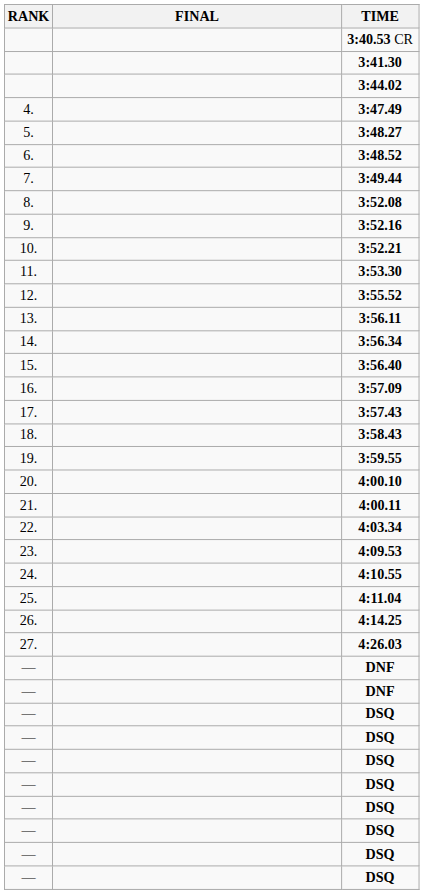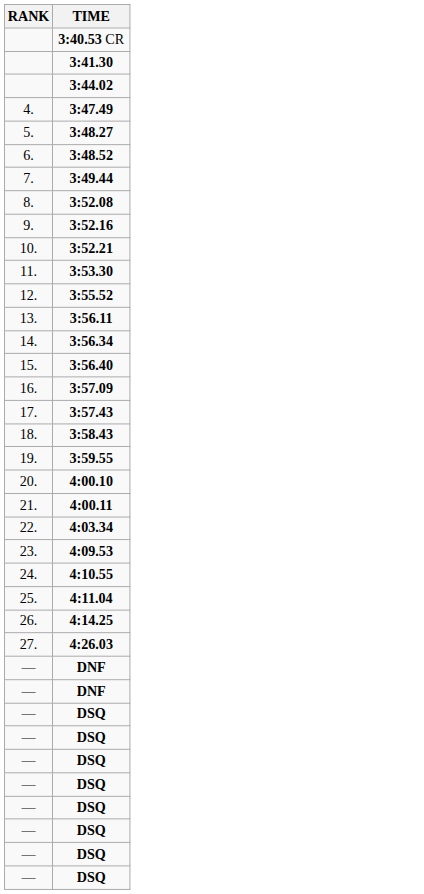 <table class="wikitable" style="border-collapse: collapse; font-size: 90%;">
 <tr>
 <th>RANK</th>
-<th style="width: 20em">FINAL</th>
 <th style="width: 5em">TIME</th>
 </tr>
 <tr>
 <td align="center"></td>
-<td></td>
 <td align="center"><strong>3:40.53</strong> CR</td>
 </tr>
 <tr>
 <td align="center"></td>
-<td></td>
 <td align="center"><strong>3:41.30</strong></td>
 </tr>
 <tr>
 <td align="center"></td>
-<td></td>
 <td align="center"><strong>3:44.02</strong></td>
 </tr>
 <tr>
 <td align="center">4.</td>
-<td></td>
 <td align="center"><strong>3:47.49</strong></td>
 </tr>
 <tr>
 <td align="center">5.</td>
-<td></td>
 <td align="center"><strong>3:48.27</strong></td>
 </tr>
 <tr>
 <td align="center">6.</td>
-<td></td>
 <td align="center"><strong>3:48.52</strong></td>
 </tr>
 <tr>
 <td align="center">7.</td>
-<td></td>
 <td align="center"><strong>3:49.44</strong></td>
 </tr>
 <tr>
 <td align="center">8.</td>
-<td></td>
 <td align="center"><strong>3:52.08</strong></td>
 </tr>
 <tr>
 <td align="center">9.</td>
-<td></td>
 <td align="center"><strong>3:52.16</strong></td>
 </tr>
 <tr>
 <td align="center">10.</td>
-<td></td>
 <td align="center"><strong>3:52.21</strong></td>
 </tr>
 <tr>
 <td align="center">11.</td>
-<td></td>
 <td align="center"><strong>3:53.30</strong></td>
 </tr>
 <tr>
 <td align="center">12.</td>
-<td></td>
 <td align="center"><strong>3:55.52</strong></td>
 </tr>
 <tr>
 <td align="center">13.</td>
-<td></td>
 <td align="center"><strong>3:56.11</strong></td>
 </tr>
 <tr>
 <td align="center">14.</td>
-<td></td>
 <td align="center"><strong>3:56.34</strong></td>
 </tr>
 <tr>
 <td align="center">15.</td>
-<td></td>
 <td align="center"><strong>3:56.40</strong></td>
 </tr>
 <tr>
 <td align="center">16.</td>
-<td></td>
 <td align="center"><strong>3:57.09</strong></td>
 </tr>
 <tr>
 <td align="center">17.</td>
-<td></td>
 <td align="center"><strong>3:57.43</strong></td>
 </tr>
 <tr>
 <td align="center">18.</td>
-<td></td>
 <td align="center"><strong>3:58.43</strong></td>
 </tr>
 <tr>
 <td align="center">19.</td>
-<td></td>
 <td align="center"><strong>3:59.55</strong></td>
 </tr>
 <tr>
 <td align="center">20.</td>
-<td></td>
 <td align="center"><strong>4:00.10</strong></td>
 </tr>
 <tr>
 <td align="center">21.</td>
-<td></td>
 <td align="center"><strong>4:00.11</strong></td>
 </tr>
 <tr>
 <td align="center">22.</td>
-<td></td>
 <td align="center"><strong>4:03.34</strong></td>
 </tr>
 <tr>
 <td align="center">23.</td>
-<td></td>
 <td align="center"><strong>4:09.53</strong></td>
 </tr>
 <tr>
 <td align="center">24.</td>
-<td></td>
 <td align="center"><strong>4:10.55</strong></td>
 </tr>
 <tr>
 <td align="center">25.</td>
-<td></td>
 <td align="center"><strong>4:11.04</strong></td>
 </tr>
 <tr>
 <td align="center">26.</td>
-<td></td>
 <td align="center"><strong>4:14.25</strong></td>
 </tr>
 <tr>
 <td align="center">27.</td>
-<td></td>
 <td align="center"><strong>4:26.03</strong></td>
 </tr>
 <tr>
 <td align="center">—</td>
-<td></td>
 <td align="center"><strong>DNF</strong></td>
 </tr>
 <tr>
 <td align="center">—</td>
-<td></td>
 <td align="center"><strong>DNF</strong></td>
 </tr>
 <tr>
 <td align="center">—</td>
-<td></td>
 <td align="center"><strong>DSQ</strong></td>
 </tr>
 <tr>
 <td align="center">—</td>
-<td></td>
 <td align="center"><strong>DSQ</strong></td>
 </tr>
 <tr>
 <td align="center">—</td>
-<td></td>
 <td align="center"><strong>DSQ</strong></td>
 </tr>
 <tr>
 <td align="center">—</td>
-<td></td>
 <td align="center"><strong>DSQ</strong></td>
 </tr>
 <tr>
 <td align="center">—</td>
-<td></td>
 <td align="center"><strong>DSQ</strong></td>
 </tr>
 <tr>
 <td align="center">—</td>
-<td></td>
 <td align="center"><strong>DSQ</strong></td>
 </tr>
 <tr>
 <td align="center">—</td>
-<td></td>
 <td align="center"><strong>DSQ</strong></td>
 </tr>
 <tr>
 <td align="center">—</td>
-<td></td>
 <td align="center"><strong>DSQ</strong></td>
 </tr>
 </table>
